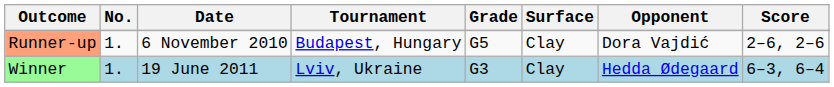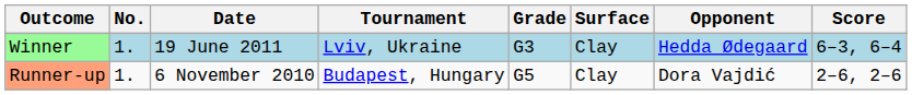 <table class="sortable wikitable" style=font-size:97%>
 <tr>
 <th>Outcome</th>
 <th>No.</th>
 <th>Date</th>
 <th>Tournament</th>
 <th>Grade</th>
 <th>Surface</th>
 <th>Opponent</th>
 <th class="unsortable">Score</th>
 </tr>
 <tr>
 </tr>
+<tr bgcolor="lightblue">
+<td bgcolor="98FB98">Winner</td>
+<td>1.</td>
+<td>19 June 2011</td>
+<td><a href='#'>Lviv</a>, Ukraine</td>
+<td>G3</td>
+<td>Clay</td>
+<td> <a href='#'>Hedda Ødegaard</a></td>
+<td>6–3, 6–4</td>
+</tr>
 <tr>
 <td style="background:#ffa07a;">Runner-up</td>
 <td>1.</td>
 <td>6 November 2010</td>
 <td><a href='#'>Budapest</a>, Hungary</td>
 <td>G5</td>
 <td>Clay</td>
 <td> Dora Vajdić</td>
 <td>2–6, 2–6</td>
 </tr>
-<tr bgcolor="lightblue">
-<td bgcolor="98FB98">Winner</td>
-<td>1.</td>
-<td>19 June 2011</td>
-<td><a href='#'>Lviv</a>, Ukraine</td>
-<td>G3</td>
-<td>Clay</td>
-<td> <a href='#'>Hedda Ødegaard</a></td>
-<td>6–3, 6–4</td>
-</tr>
 </table>
